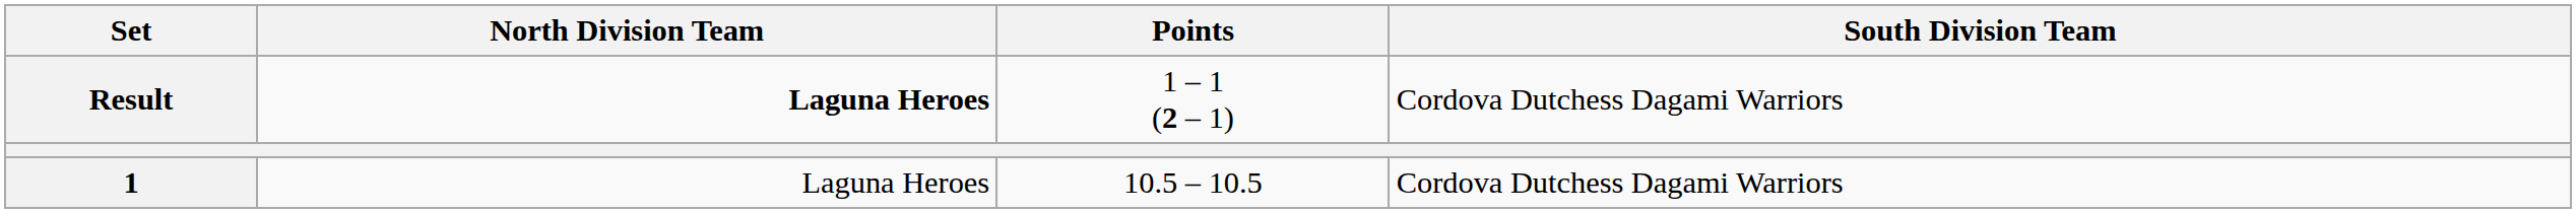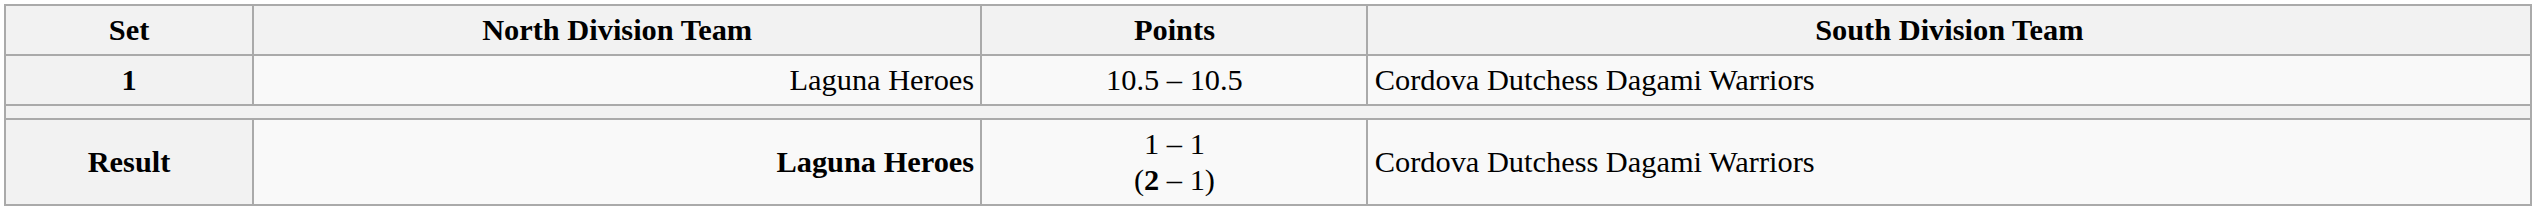 <table class="wikitable" style="text-align: center; font-size:95%;" width=100%>
 <tr>
 <th>Set</th>
 <th>North Division Team</th>
 <th>Points</th>
 <th>South Division Team</th>
 </tr>
 <tr>
-<th>Result</th>
-<td align=right><strong>Laguna Heroes</strong></td>
-<td>1 – 1<br>(<strong>2</strong> – 1)</td>
+<th>1</th>
+<td align=right>Laguna Heroes</td>
+<td>10.5 – 10.5</td>
 <td align=left>Cordova Dutchess Dagami Warriors</td>
 </tr>
 <tr>
 <th colspan=4></th>
 </tr>
 <tr>
-<th>1</th>
-<td align=right>Laguna Heroes</td>
-<td>10.5 – 10.5</td>
+<th>Result</th>
+<td align=right><strong>Laguna Heroes</strong></td>
+<td>1 – 1<br>(<strong>2</strong> – 1)</td>
 <td align=left>Cordova Dutchess Dagami Warriors</td>
 </tr>
 </table>
